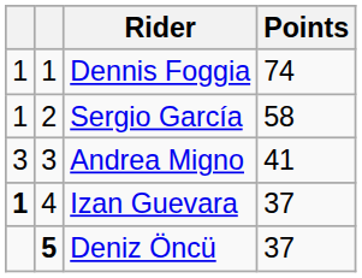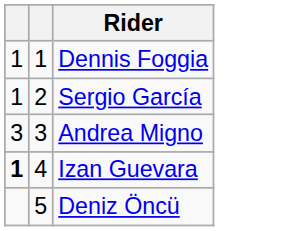 <table class="wikitable" style="font-size: 85%;">
 <tr>
 <th></th>
 <th></th>
 <th>Rider</th>
-<th>Points</th>
 </tr>
 <tr>
 <td> 1</td>
 <td align=center>1</td>
 <td> <a href='#'>Dennis Foggia</a></td>
-<td align=left>74</td>
 </tr>
 <tr>
 <td> 1</td>
 <td align=center>2</td>
 <td> <a href='#'>Sergio García</a></td>
-<td align=left>58</td>
 </tr>
 <tr>
 <td> 3</td>
 <td align=center>3</td>
 <td> <a href='#'>Andrea Migno</a></td>
-<td align=left>41</td>
 </tr>
 <tr>
 <td><strong> 1</strong></td>
 <td align=center>4</td>
 <td> <a href='#'>Izan Guevara</a></td>
-<td align=left>37</td>
 </tr>
 <tr>
 <td></td>
-<td align=center><strong>5</strong></td>
+<td align=center>5</td>
 <td> <a href='#'>Deniz Öncü</a></td>
-<td align=left>37</td>
 </tr>
 </table>
